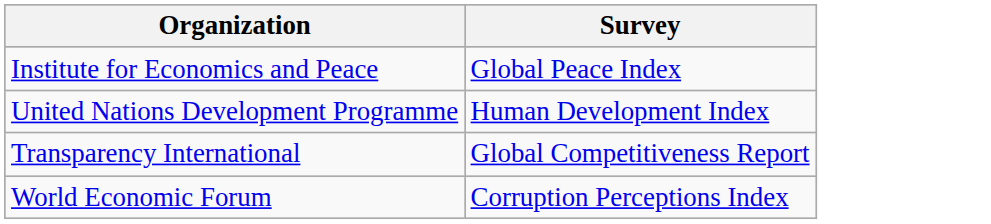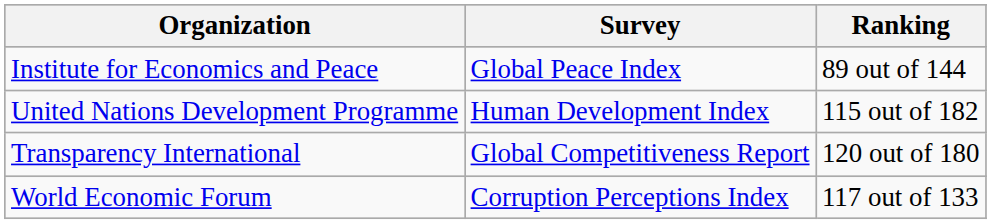 <table class="wikitable">
 <tr>
 <th>Organization</th>
 <th>Survey</th>
+<th>Ranking</th>
 </tr>
 <tr>
 <td><a href='#'>Institute for Economics and Peace</a></td>
 <td><a href='#'>Global Peace Index</a></td>
+<td>89 out of 144</td>
 </tr>
 <tr>
 <td><a href='#'>United Nations Development Programme</a></td>
 <td><a href='#'>Human Development Index</a></td>
+<td>115 out of 182</td>
 </tr>
 <tr>
 <td><a href='#'>Transparency International</a></td>
 <td><a href='#'>Global Competitiveness Report</a></td>
+<td>120 out of 180</td>
 </tr>
 <tr>
 <td><a href='#'>World Economic Forum</a></td>
 <td><a href='#'>Corruption Perceptions Index</a></td>
+<td>117 out of 133</td>
 </tr>
 </table>
